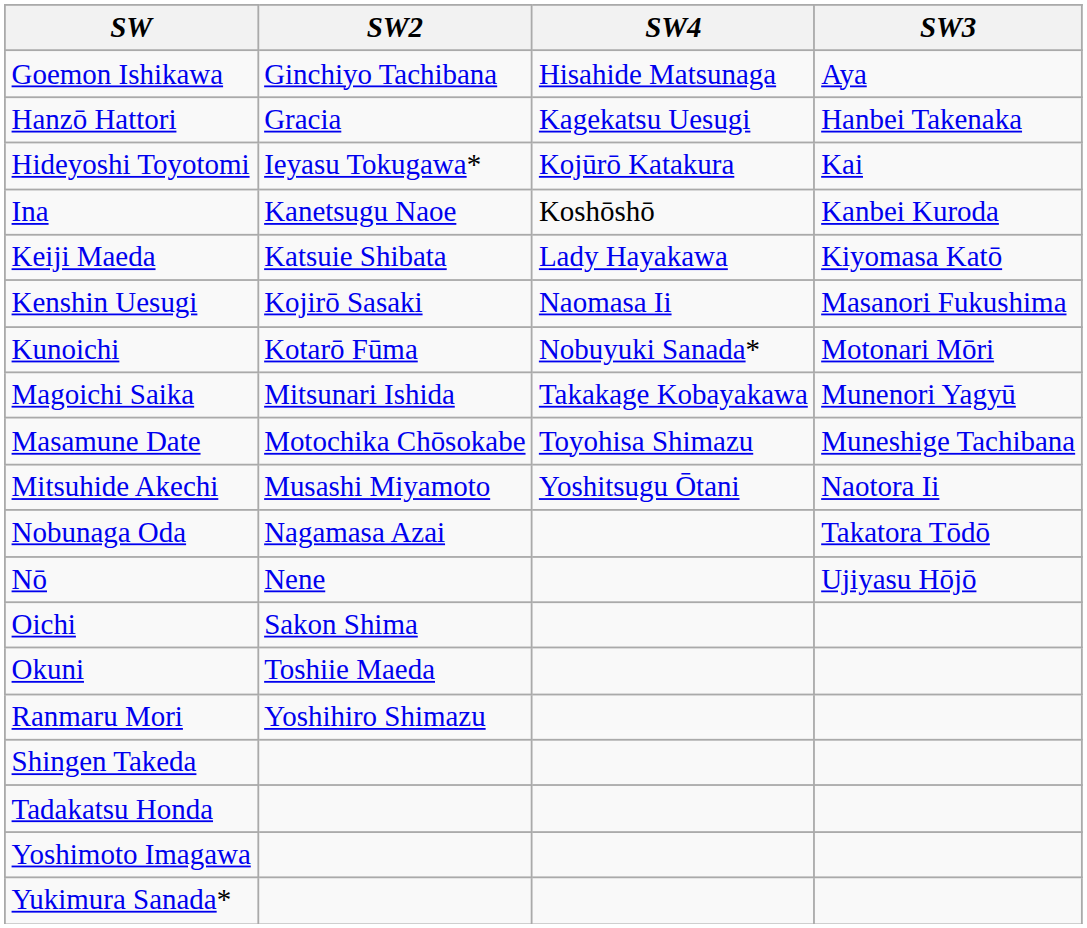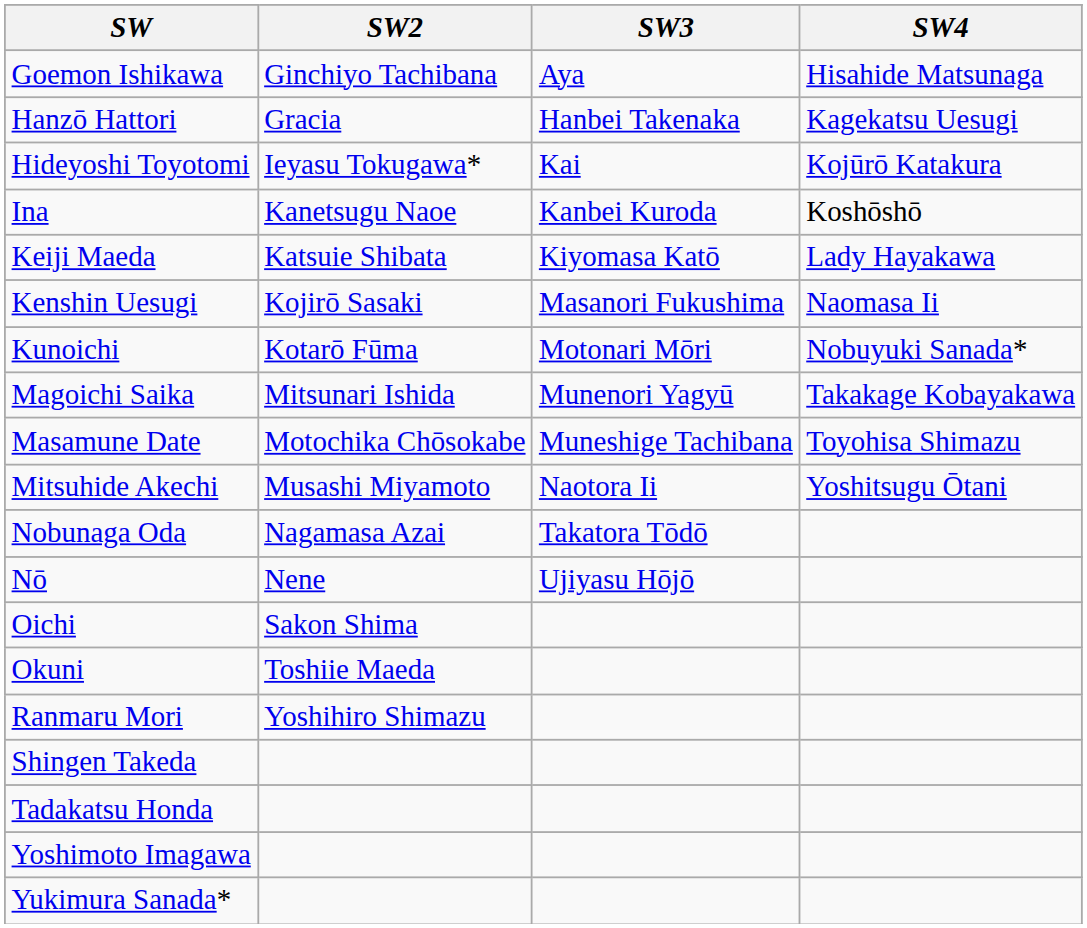 <table class="wikitable sortable">
 <tr>
 <th><em>SW</em></th>
 <th><em>SW2</em></th>
+<th><em>SW3</em></th>
 <th><em>SW4</em></th>
-<th><em>SW3</em></th>
 </tr>
 <tr>
 <td><a href='#'>Goemon Ishikawa</a></td>
 <td><a href='#'>Ginchiyo Tachibana</a></td>
+<td><a href='#'>Aya</a></td>
 <td><a href='#'>Hisahide Matsunaga</a></td>
-<td><a href='#'>Aya</a></td>
 </tr>
 <tr>
 <td><a href='#'>Hanzō Hattori</a></td>
 <td><a href='#'>Gracia</a></td>
+<td><a href='#'>Hanbei Takenaka</a></td>
 <td><a href='#'>Kagekatsu Uesugi</a></td>
-<td><a href='#'>Hanbei Takenaka</a></td>
 </tr>
 <tr>
 <td><a href='#'>Hideyoshi Toyotomi</a></td>
 <td><a href='#'>Ieyasu Tokugawa</a>*</td>
+<td><a href='#'>Kai</a></td>
 <td><a href='#'>Kojūrō Katakura</a></td>
-<td><a href='#'>Kai</a></td>
 </tr>
 <tr>
 <td><a href='#'>Ina</a></td>
 <td><a href='#'>Kanetsugu Naoe</a></td>
+<td><a href='#'>Kanbei Kuroda</a></td>
 <td>Koshōshō</td>
-<td><a href='#'>Kanbei Kuroda</a></td>
 </tr>
 <tr>
 <td><a href='#'>Keiji Maeda</a></td>
 <td><a href='#'>Katsuie Shibata</a></td>
+<td><a href='#'>Kiyomasa Katō</a></td>
 <td><a href='#'>Lady Hayakawa</a></td>
-<td><a href='#'>Kiyomasa Katō</a></td>
 </tr>
 <tr>
 <td><a href='#'>Kenshin Uesugi</a></td>
 <td><a href='#'>Kojirō Sasaki</a></td>
+<td><a href='#'>Masanori Fukushima</a></td>
 <td><a href='#'>Naomasa Ii</a></td>
-<td><a href='#'>Masanori Fukushima</a></td>
 </tr>
 <tr>
 <td><a href='#'>Kunoichi</a></td>
 <td><a href='#'>Kotarō Fūma</a></td>
+<td><a href='#'>Motonari Mōri</a></td>
 <td><a href='#'>Nobuyuki Sanada</a>*</td>
-<td><a href='#'>Motonari Mōri</a></td>
 </tr>
 <tr>
 <td><a href='#'>Magoichi Saika</a></td>
 <td><a href='#'>Mitsunari Ishida</a></td>
+<td><a href='#'>Munenori Yagyū</a></td>
 <td><a href='#'>Takakage Kobayakawa</a></td>
-<td><a href='#'>Munenori Yagyū</a></td>
 </tr>
 <tr>
 <td><a href='#'>Masamune Date</a></td>
 <td><a href='#'>Motochika Chōsokabe</a></td>
+<td><a href='#'>Muneshige Tachibana</a></td>
 <td><a href='#'>Toyohisa Shimazu</a></td>
-<td><a href='#'>Muneshige Tachibana</a></td>
 </tr>
 <tr>
 <td><a href='#'>Mitsuhide Akechi</a></td>
 <td><a href='#'>Musashi Miyamoto</a></td>
+<td><a href='#'>Naotora Ii</a></td>
 <td><a href='#'>Yoshitsugu Ōtani</a></td>
-<td><a href='#'>Naotora Ii</a></td>
 </tr>
 <tr>
 <td><a href='#'>Nobunaga Oda</a></td>
 <td><a href='#'>Nagamasa Azai</a></td>
+<td><a href='#'>Takatora Tōdō</a></td>
 <td></td>
-<td><a href='#'>Takatora Tōdō</a></td>
 </tr>
 <tr>
 <td><a href='#'>Nō</a></td>
 <td><a href='#'>Nene</a></td>
+<td><a href='#'>Ujiyasu Hōjō</a></td>
 <td></td>
-<td><a href='#'>Ujiyasu Hōjō</a></td>
 </tr>
 <tr>
 <td><a href='#'>Oichi</a></td>
 <td><a href='#'>Sakon Shima</a></td>
 <td></td>
 <td></td>
 </tr>
 <tr>
 <td><a href='#'>Okuni</a></td>
 <td><a href='#'>Toshiie Maeda</a></td>
 <td></td>
 <td></td>
 </tr>
 <tr>
 <td><a href='#'>Ranmaru Mori</a></td>
 <td><a href='#'>Yoshihiro Shimazu</a></td>
 <td></td>
 <td></td>
 </tr>
 <tr>
 <td><a href='#'>Shingen Takeda</a></td>
 <td></td>
 <td></td>
 <td></td>
 </tr>
 <tr>
 <td><a href='#'>Tadakatsu Honda</a></td>
 <td></td>
 <td></td>
 <td></td>
 </tr>
 <tr>
 <td><a href='#'>Yoshimoto Imagawa</a></td>
 <td></td>
 <td></td>
 <td></td>
 </tr>
 <tr>
 <td><a href='#'>Yukimura Sanada</a>*</td>
 <td></td>
 <td></td>
 <td></td>
 </tr>
 </table>
